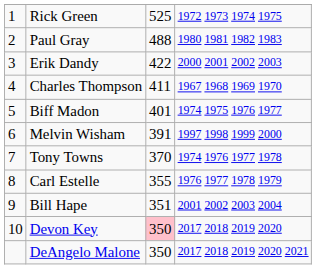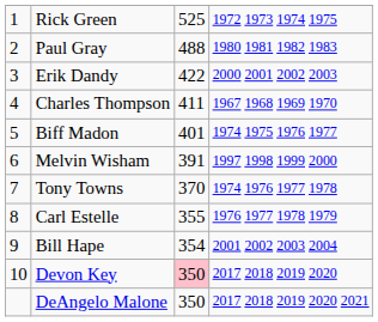 <table class="wikitable">
 <tr>
 </tr>
 <tr>
 <td>1</td>
 <td>Rick Green</td>
 <td>525</td>
 <td style="font-size:80%;"><a href='#'>1972</a> <a href='#'>1973</a> <a href='#'>1974</a> <a href='#'>1975</a></td>
 </tr>
 <tr>
 <td>2</td>
 <td>Paul Gray</td>
 <td>488</td>
 <td style="font-size:80%;"><a href='#'>1980</a> <a href='#'>1981</a> <a href='#'>1982</a> <a href='#'>1983</a></td>
 </tr>
 <tr>
 <td>3</td>
 <td>Erik Dandy</td>
 <td>422</td>
 <td style="font-size:80%;"><a href='#'>2000</a> <a href='#'>2001</a> <a href='#'>2002</a> <a href='#'>2003</a></td>
 </tr>
 <tr>
 <td>4</td>
 <td>Charles Thompson</td>
 <td>411</td>
 <td style="font-size:80%;"><a href='#'>1967</a> <a href='#'>1968</a> <a href='#'>1969</a> <a href='#'>1970</a></td>
 </tr>
 <tr>
 <td>5</td>
 <td>Biff Madon</td>
 <td>401</td>
 <td style="font-size:80%;"><a href='#'>1974</a> <a href='#'>1975</a> <a href='#'>1976</a> <a href='#'>1977</a></td>
 </tr>
 <tr>
 <td>6</td>
 <td>Melvin Wisham</td>
 <td>391</td>
 <td style="font-size:80%;"><a href='#'>1997</a> <a href='#'>1998</a> <a href='#'>1999</a> <a href='#'>2000</a></td>
 </tr>
 <tr>
 <td>7</td>
 <td>Tony Towns</td>
 <td>370</td>
 <td style="font-size:80%;"><a href='#'>1974</a> <a href='#'>1976</a> <a href='#'>1977</a> <a href='#'>1978</a></td>
 </tr>
 <tr>
 <td>8</td>
 <td>Carl Estelle</td>
 <td>355</td>
 <td style="font-size:80%;"><a href='#'>1976</a> <a href='#'>1977</a> <a href='#'>1978</a> <a href='#'>1979</a></td>
 </tr>
 <tr>
 <td>9</td>
 <td>Bill Hape</td>
-<td>351</td>
+<td>354</td>
 <td style="font-size:80%;"><a href='#'>2001</a> <a href='#'>2002</a> <a href='#'>2003</a> <a href='#'>2004</a></td>
 </tr>
 <tr>
 <td>10</td>
 <td><a href='#'>Devon Key</a></td>
 <td style="background: pink;">350</td>
 <td style="font-size:80%;"><a href='#'>2017</a> <a href='#'>2018</a> <a href='#'>2019</a> <a href='#'>2020</a></td>
 </tr>
 <tr>
 <td></td>
 <td><a href='#'>DeAngelo Malone</a></td>
 <td>350</td>
 <td style="font-size:80%;"><a href='#'>2017</a> <a href='#'>2018</a> <a href='#'>2019</a> <a href='#'>2020</a> <a href='#'>2021</a></td>
 </tr>
 </table>
